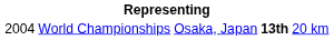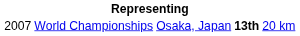 <table>
 <tr>
 <th colspan="5">Representing </th>
 </tr>
 <tr>
-<td>2004</td>
+<td>2007</td>
 <td><a href='#'>World Championships</a></td>
 <td><a href='#'>Osaka, Japan</a></td>
 <td><strong>13th</strong></td>
 <td><a href='#'>20 km</a></td>
 </tr>
 </table>
